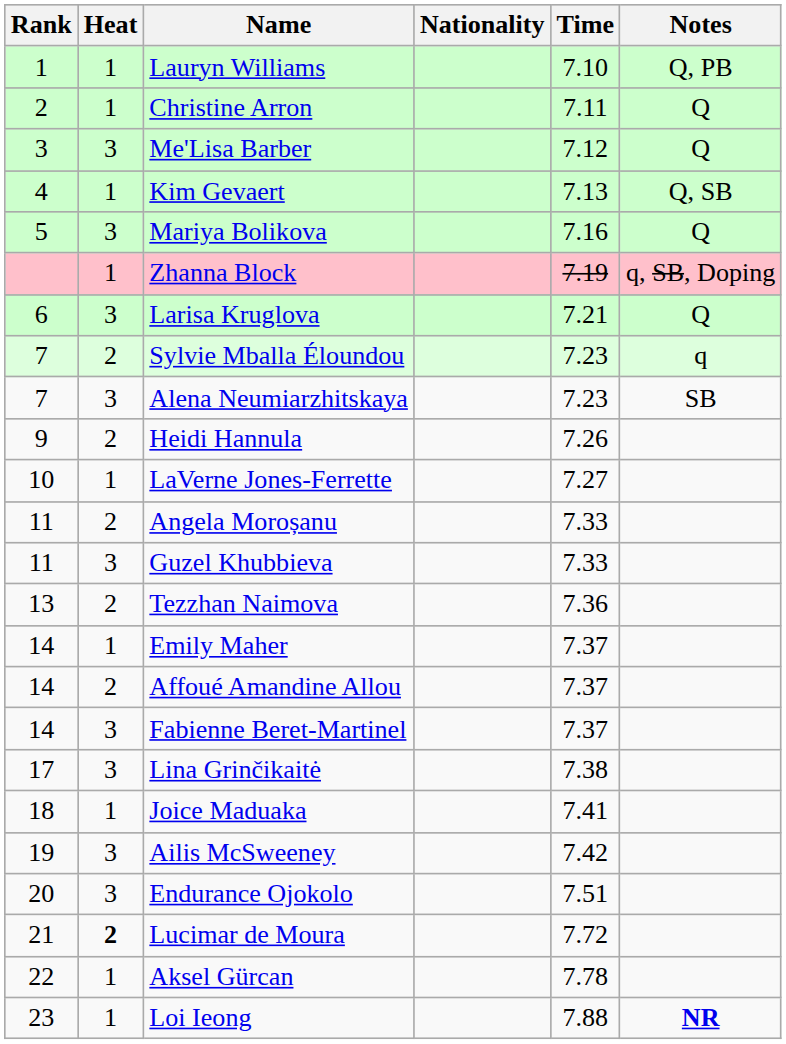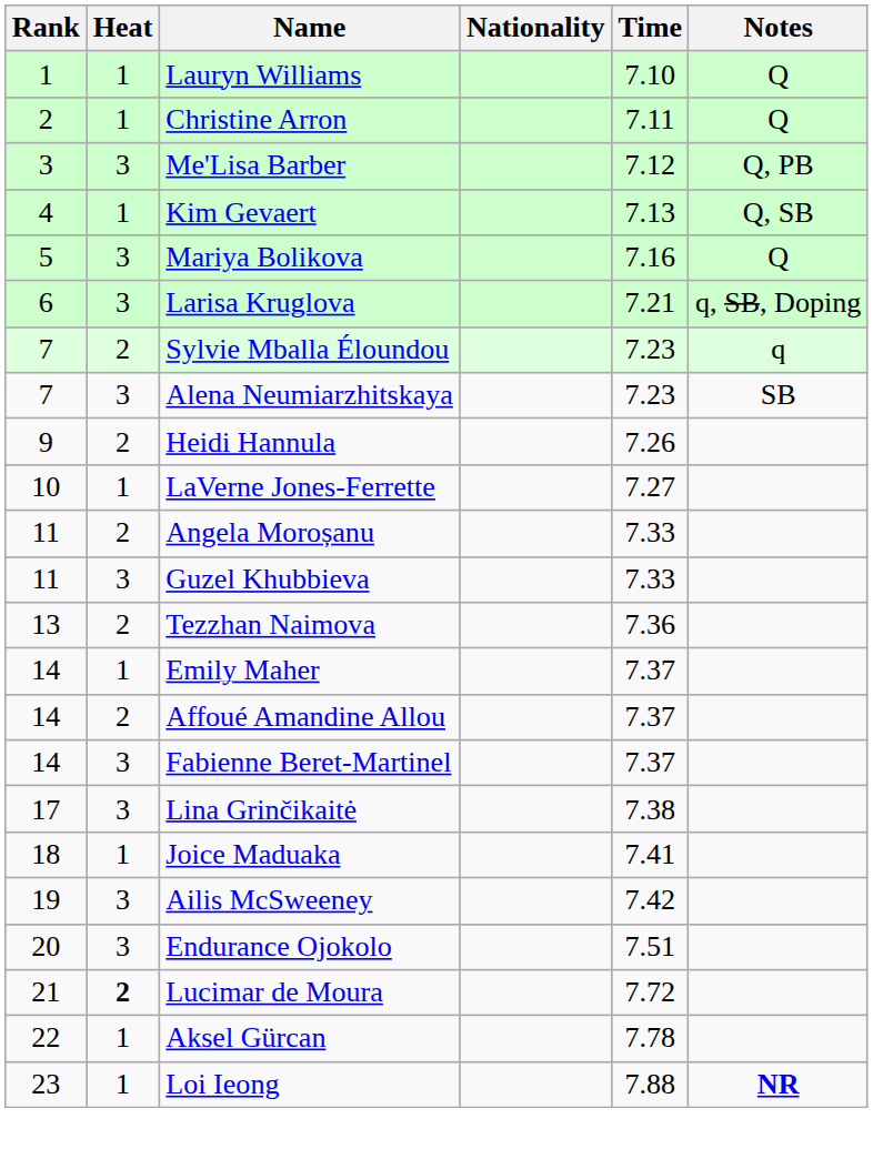 <table class="wikitable sortable" style="text-align:center">
 <tr>
 <th>Rank</th>
 <th>Heat</th>
 <th>Name</th>
 <th>Nationality</th>
 <th>Time</th>
 <th>Notes</th>
 </tr>
 <tr bgcolor=ccffcc>
 <td>1</td>
 <td>1</td>
 <td align="left"><a href='#'>Lauryn Williams</a></td>
 <td align=left></td>
 <td>7.10</td>
-<td>Q, PB</td>
+<td>Q</td>
 </tr>
 <tr bgcolor=ccffcc>
 <td>2</td>
 <td>1</td>
 <td align="left"><a href='#'>Christine Arron</a></td>
 <td align=left></td>
 <td>7.11</td>
 <td>Q</td>
 </tr>
 <tr bgcolor=ccffcc>
 <td>3</td>
 <td>3</td>
 <td align="left"><a href='#'>Me'Lisa Barber</a></td>
 <td align=left></td>
 <td>7.12</td>
-<td>Q</td>
+<td>Q, PB</td>
 </tr>
 <tr bgcolor=ccffcc>
 <td>4</td>
 <td>1</td>
 <td align="left"><a href='#'>Kim Gevaert</a></td>
 <td align=left></td>
 <td>7.13</td>
 <td>Q, SB</td>
 </tr>
 <tr bgcolor=ccffcc>
 <td>5</td>
 <td>3</td>
 <td align="left"><a href='#'>Mariya Bolikova</a></td>
 <td align=left></td>
 <td>7.16</td>
 <td>Q</td>
 </tr>
-<tr bgcolor=pink>
-<td></td>
-<td>1</td>
-<td align="left"><a href='#'>Zhanna Block</a></td>
-<td align=left></td>
-<td><s>7.19 </s></td>
-<td>q, <s>SB</s>, Doping</td>
-</tr>
 <tr bgcolor=ccffcc>
 <td>6</td>
 <td>3</td>
 <td align="left"><a href='#'>Larisa Kruglova</a></td>
 <td align=left></td>
 <td>7.21</td>
-<td>Q</td>
+<td>q, <s>SB</s>, Doping</td>
 </tr>
 <tr bgcolor=ddffdd>
 <td>7</td>
 <td>2</td>
 <td align="left"><a href='#'>Sylvie Mballa Éloundou</a></td>
 <td align=left></td>
 <td>7.23</td>
 <td>q</td>
 </tr>
 <tr>
 <td>7</td>
 <td>3</td>
 <td align="left"><a href='#'>Alena Neumiarzhitskaya</a></td>
 <td align=left></td>
 <td>7.23</td>
 <td>SB</td>
 </tr>
 <tr>
 <td>9</td>
 <td>2</td>
 <td align="left"><a href='#'>Heidi Hannula</a></td>
 <td align=left></td>
 <td>7.26</td>
 <td></td>
 </tr>
 <tr>
 <td>10</td>
 <td>1</td>
 <td align="left"><a href='#'>LaVerne Jones-Ferrette</a></td>
 <td align=left></td>
 <td>7.27</td>
 <td></td>
 </tr>
 <tr>
 <td>11</td>
 <td>2</td>
 <td align="left"><a href='#'>Angela Moroșanu</a></td>
 <td align=left></td>
 <td>7.33</td>
 <td></td>
 </tr>
 <tr>
 <td>11</td>
 <td>3</td>
 <td align="left"><a href='#'>Guzel Khubbieva</a></td>
 <td align=left></td>
 <td>7.33</td>
 <td></td>
 </tr>
 <tr>
 <td>13</td>
 <td>2</td>
 <td align="left"><a href='#'>Tezzhan Naimova</a></td>
 <td align=left></td>
 <td>7.36</td>
 <td></td>
 </tr>
 <tr>
 <td>14</td>
 <td>1</td>
 <td align="left"><a href='#'>Emily Maher</a></td>
 <td align=left></td>
 <td>7.37</td>
 <td></td>
 </tr>
 <tr>
 <td>14</td>
 <td>2</td>
 <td align="left"><a href='#'>Affoué Amandine Allou</a></td>
 <td align=left></td>
 <td>7.37</td>
 <td></td>
 </tr>
 <tr>
 <td>14</td>
 <td>3</td>
 <td align="left"><a href='#'>Fabienne Beret-Martinel</a></td>
 <td align=left></td>
 <td>7.37</td>
 <td></td>
 </tr>
 <tr>
 <td>17</td>
 <td>3</td>
 <td align="left"><a href='#'>Lina Grinčikaitė</a></td>
 <td align=left></td>
 <td>7.38</td>
 <td></td>
 </tr>
 <tr>
 <td>18</td>
 <td>1</td>
 <td align="left"><a href='#'>Joice Maduaka</a></td>
 <td align=left></td>
 <td>7.41</td>
 <td></td>
 </tr>
 <tr>
 <td>19</td>
 <td>3</td>
 <td align="left"><a href='#'>Ailis McSweeney</a></td>
 <td align=left></td>
 <td>7.42</td>
 <td></td>
 </tr>
 <tr>
 <td>20</td>
 <td>3</td>
 <td align="left"><a href='#'>Endurance Ojokolo</a></td>
 <td align=left></td>
 <td>7.51</td>
 <td></td>
 </tr>
 <tr>
 <td>21</td>
 <td><strong>2</strong></td>
 <td align="left"><a href='#'>Lucimar de Moura</a></td>
 <td align=left></td>
 <td>7.72</td>
 <td></td>
 </tr>
 <tr>
 <td>22</td>
 <td>1</td>
 <td align="left"><a href='#'>Aksel Gürcan</a></td>
 <td align=left></td>
 <td>7.78</td>
 <td></td>
 </tr>
 <tr>
 <td>23</td>
 <td>1</td>
 <td align="left"><a href='#'>Loi Ieong</a></td>
 <td align=left></td>
 <td>7.88</td>
 <td><strong><a href='#'>NR</a></strong></td>
 </tr>
 </table>
